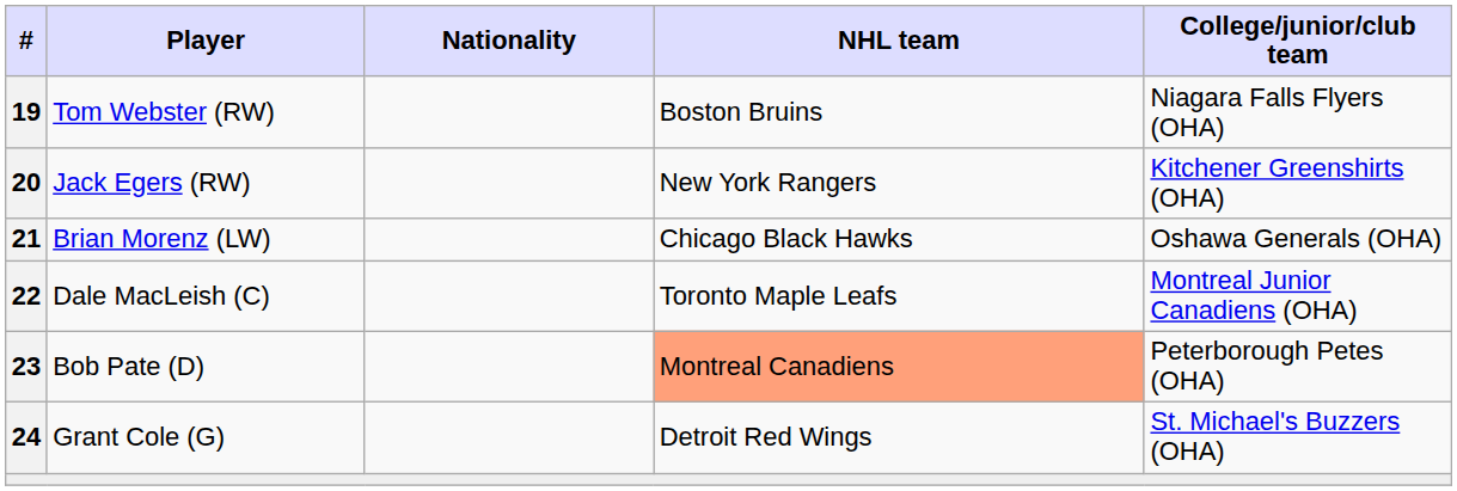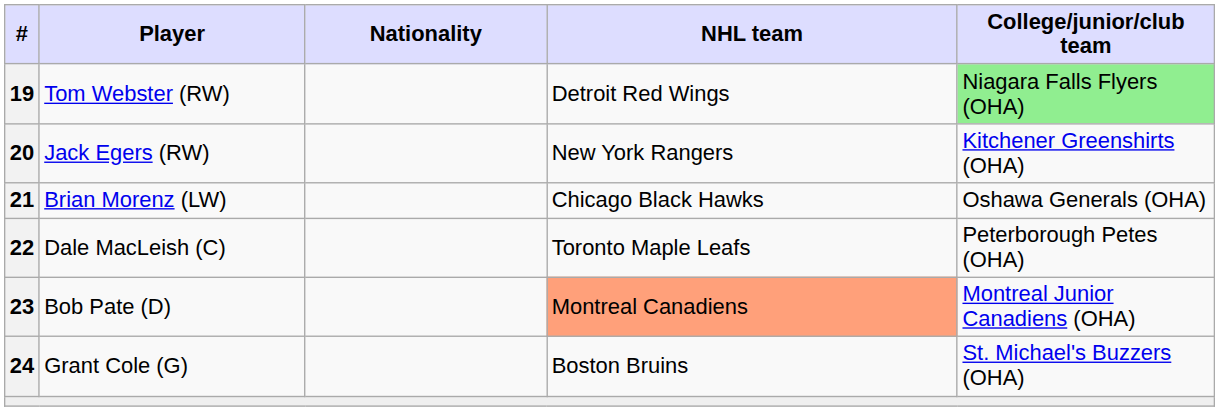 <table class="wikitable" style="width: 100%">
 <tr>
 <th style="background:#ddf; width:2.75%;">#</th>
 <th style="background:#ddf; width:22.0%;">Player</th>
 <th style="background:#ddf; width:20.0%;">Nationality</th>
 <th style="background:#ddf; width:34.0%;">NHL team</th>
 <th style="background:#ddf; width:100.0%;">College/junior/club team</th>
 </tr>
 <tr>
 <th>19</th>
 <td><a href='#'>Tom Webster</a> (RW)</td>
 <td></td>
-<td>Boston Bruins</td>
-<td>Niagara Falls Flyers (OHA)</td>
+<td>Detroit Red Wings</td>
+<td style="background: lightgreen;">Niagara Falls Flyers (OHA)</td>
 </tr>
 <tr>
 <th>20</th>
 <td><a href='#'>Jack Egers</a> (RW)</td>
 <td></td>
 <td>New York Rangers</td>
 <td><a href='#'>Kitchener Greenshirts</a> (OHA)</td>
 </tr>
 <tr>
 <th>21</th>
 <td><a href='#'>Brian Morenz</a> (LW)</td>
 <td></td>
 <td>Chicago Black Hawks</td>
 <td>Oshawa Generals (OHA)</td>
 </tr>
 <tr>
 <th>22</th>
 <td>Dale MacLeish (C)</td>
 <td></td>
 <td>Toronto Maple Leafs</td>
-<td><a href='#'>Montreal Junior Canadiens</a> (OHA)</td>
+<td>Peterborough Petes (OHA)</td>
 </tr>
 <tr>
 <th>23</th>
 <td>Bob Pate (D)</td>
 <td></td>
 <td style="background: lightsalmon;">Montreal Canadiens</td>
-<td>Peterborough Petes (OHA)</td>
+<td><a href='#'>Montreal Junior Canadiens</a> (OHA)</td>
 </tr>
 <tr>
 <th>24</th>
 <td>Grant Cole (G)</td>
 <td></td>
-<td>Detroit Red Wings</td>
+<td>Boston Bruins</td>
 <td><a href='#'>St. Michael's Buzzers</a> (OHA)</td>
 </tr>
 <tr>
 <td align=center colspan="6" bgcolor="#efefef"></td>
 </tr>
 </table>
